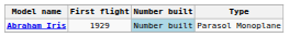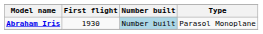 <table class="wikitable" align=center style="font-size:90%;">
 <tr>
 </tr>
 <tr style="background:#efefef;">
 <th>Model name</th>
 <th>First flight</th>
 <th>Number built</th>
 <th>Type</th>
 </tr>
 <tr>
 <td align=left><strong><a href='#'>Abraham Iris</a></strong></td>
-<td align=center>1929</td>
+<td align=center>1930</td>
 <td align=center style="background: lightblue;">Number built</td>
 <td align=left>Parasol Monoplane</td>
 </tr>
 <tr>
 </tr>
 </table>
